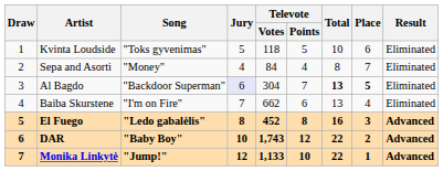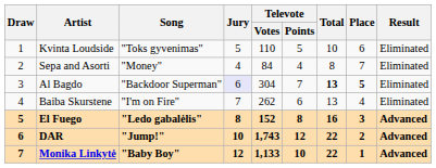 <table class="sortable wikitable" style="margin: 1em auto 1em auto; text-align:center;">
 <tr>
 <th rowspan="2">Draw</th>
 <th rowspan="2">Artist</th>
 <th rowspan="2">Song</th>
 <th rowspan="2">Jury</th>
 <th colspan="2">Televote</th>
 <th rowspan="2">Total</th>
 <th rowspan="2">Place</th>
 <th rowspan="2">Result</th>
 </tr>
 <tr>
 <th>Votes</th>
 <th>Points</th>
 </tr>
 <tr>
 <td>1</td>
 <td align="left">Kvinta Loudside</td>
 <td align="left">"Toks gyvenimas"</td>
 <td>5</td>
-<td>118</td>
+<td>110</td>
 <td>5</td>
 <td>10</td>
 <td>6</td>
 <td align="left">Eliminated</td>
 </tr>
 <tr>
 <td>2</td>
 <td align="left">Sepa and Asorti</td>
 <td align="left">"Money"</td>
 <td>4</td>
 <td>84</td>
 <td>4</td>
 <td>8</td>
 <td>7</td>
 <td align="left">Eliminated</td>
 </tr>
 <tr>
 <td>3</td>
 <td align="left">Al Bagdo</td>
 <td align="left">"Backdoor Superman"</td>
 <td style="background: lavender;">6</td>
 <td>304</td>
 <td>7</td>
 <td><strong>13</strong></td>
 <td><strong>5</strong></td>
 <td align="left">Eliminated</td>
 </tr>
 <tr>
 <td>4</td>
 <td align="left">Baiba Skurstene</td>
 <td align="left">"I'm on Fire"</td>
 <td>7</td>
-<td>662</td>
+<td>262</td>
 <td>6</td>
 <td>13</td>
 <td>4</td>
 <td align="left">Eliminated</td>
 </tr>
 <tr style="font-weight:bold; background:navajowhite;">
 <td>5</td>
 <td align="left">El Fuego</td>
 <td align="left">"Ledo gabalėlis"</td>
 <td>8</td>
-<td>452</td>
+<td>152</td>
 <td>8</td>
 <td>16</td>
 <td>3</td>
 <td align="left">Advanced</td>
 </tr>
 <tr style="font-weight:bold; background:navajowhite;">
 <td>6</td>
 <td align="left">DAR</td>
-<td align="left">"Baby Boy"</td>
+<td align="left">"Jump!"</td>
 <td>10</td>
 <td>1,743</td>
 <td>12</td>
 <td>22</td>
 <td>2</td>
 <td align="left">Advanced</td>
 </tr>
 <tr style="font-weight:bold; background:navajowhite;">
 <td>7</td>
 <td align="left"><a href='#'>Monika Linkytė</a></td>
-<td align="left">"Jump!"</td>
+<td align="left">"Baby Boy"</td>
 <td>12</td>
 <td>1,133</td>
 <td>10</td>
 <td>22</td>
 <td>1</td>
 <td align="left">Advanced</td>
 </tr>
 </table>
